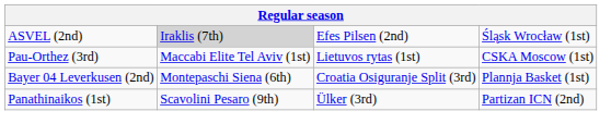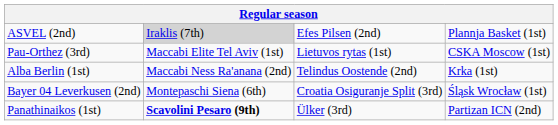 <table class="wikitable">
 <tr>
 <th colspan="4"><a href='#'>Regular season</a></th>
 </tr>
 <tr>
 <td> <a href='#'>ASVEL</a> (2nd)</td>
 <td style="background: lightgrey;"> <a href='#'>Iraklis</a> (7th)</td>
 <td> <a href='#'>Efes Pilsen</a> (2nd)</td>
-<td> <a href='#'>Śląsk Wrocław</a> (1st)</td>
+<td> <a href='#'>Plannja Basket</a> (1st)</td>
 </tr>
 <tr>
 <td> <a href='#'>Pau-Orthez</a> (3rd)</td>
 <td> <a href='#'>Maccabi Elite Tel Aviv</a> (1st)</td>
 <td> <a href='#'>Lietuvos rytas</a> (1st)</td>
 <td> <a href='#'>CSKA Moscow</a> (1st)</td>
 </tr>
 <tr>
+<td> <a href='#'>Alba Berlin</a> (1st)</td>
+<td> <a href='#'>Maccabi Ness Ra'anana</a> (2nd)</td>
+<td> <a href='#'>Telindus Oostende</a> (2nd)</td>
+<td> <a href='#'>Krka</a> (1st)</td>
+</tr>
+<tr>
 <td> <a href='#'>Bayer 04 Leverkusen</a> (2nd)</td>
 <td> <a href='#'>Montepaschi Siena</a> (6th)</td>
 <td> <a href='#'>Croatia Osiguranje Split</a> (3rd)</td>
-<td> <a href='#'>Plannja Basket</a> (1st)</td>
+<td> <a href='#'>Śląsk Wrocław</a> (1st)</td>
 </tr>
 <tr>
 <td> <a href='#'>Panathinaikos</a> (1st)</td>
-<td> <a href='#'>Scavolini Pesaro</a> (9th)</td>
+<td><strong> <a href='#'>Scavolini Pesaro</a> (9th)</strong></td>
 <td> <a href='#'>Ülker</a> (3rd)</td>
 <td> <a href='#'>Partizan ICN</a> (2nd)</td>
 </tr>
 </table>
